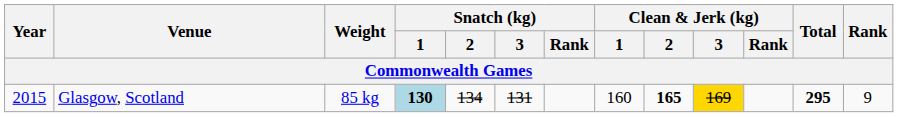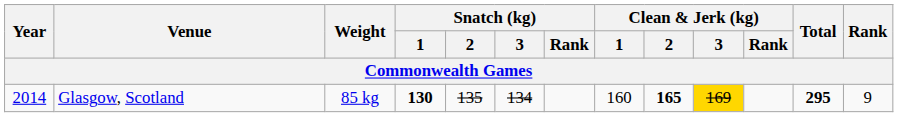 <table class = "wikitable" style="text-align:center;">
 <tr>
 <th rowspan=2 width=40>Year</th>
 <th rowspan=2 width=250>Venue</th>
 <th rowspan=2 width=60>Weight</th>
 <th colspan=4>Snatch (kg)</th>
 <th colspan=4>Clean & Jerk (kg)</th>
 <th rowspan=2 width=40>Total</th>
 <th rowspan=2 width=40>Rank</th>
 </tr>
 <tr>
 <th width=40>1</th>
 <th width=40>2</th>
 <th width=40>3</th>
 <th width=40>Rank</th>
 <th width=40>1</th>
 <th width=40>2</th>
 <th width=40>3</th>
 <th width=40>Rank</th>
 </tr>
 <tr>
 <th colspan=13><a href='#'>Commonwealth Games</a></th>
 </tr>
 <tr>
-<td><a href='#'>2015</a></td>
+<td><a href='#'>2014</a></td>
 <td align=left> <a href='#'>Glasgow</a>, <a href='#'>Scotland</a></td>
 <td><a href='#'>85 kg</a></td>
-<td style="background: lightblue;"><strong>130</strong></td>
+<td><strong>130</strong></td>
+<td><s>135</s></td>
 <td><s>134</s></td>
-<td><s>131</s></td>
 <td></td>
 <td>160</td>
 <td><strong>165</strong></td>
 <td style="background: gold;"><s>169</s></td>
 <td></td>
 <td><strong>295</strong></td>
 <td>9</td>
 </tr>
 </table>
